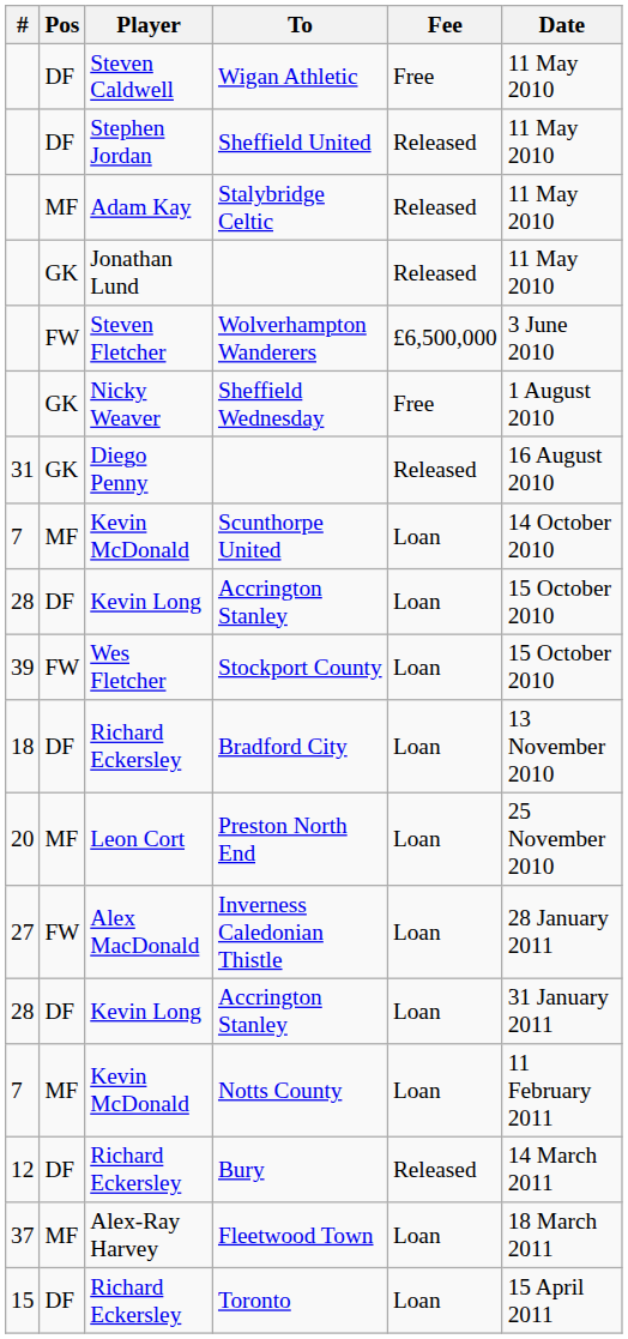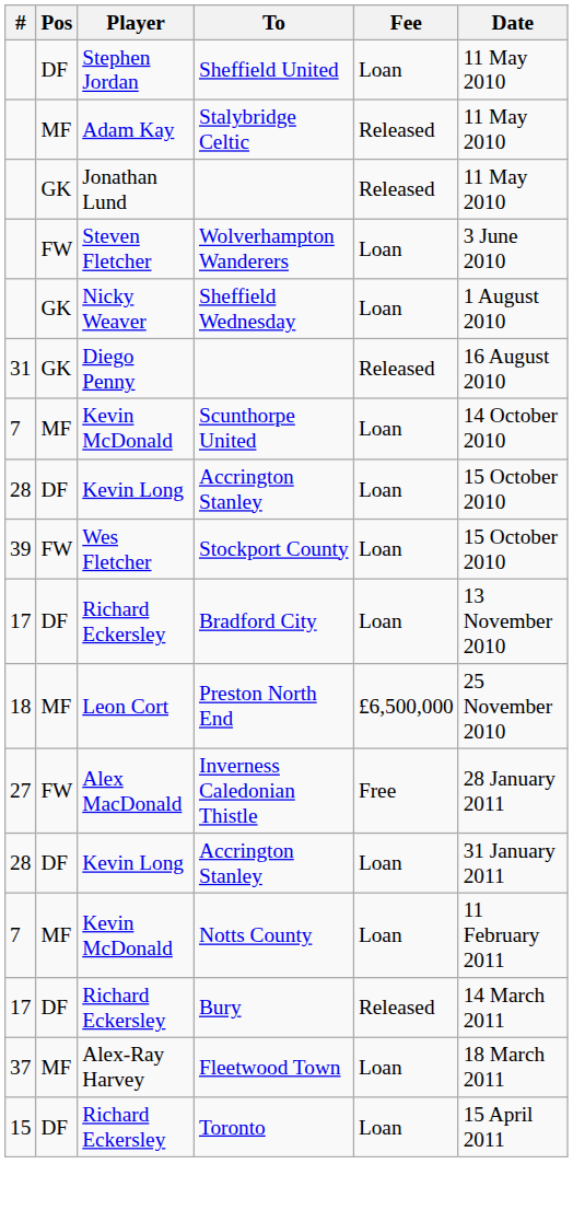 <table width=65% class="wikitable" style="text-align:center; font-size:95%; text-align:left">
 <tr>
 <th>#</th>
 <th>Pos</th>
 <th>Player</th>
 <th>To</th>
 <th>Fee</th>
 <th>Date</th>
 </tr>
 <tr --->
 <td></td>
 <td>DF</td>
-<td> <a href='#'>Steven Caldwell</a></td>
-<td><a href='#'>Wigan Athletic</a></td>
-<td>Free</td>
-<td>11 May 2010</td>
-</tr>
-<tr --->
-<td></td>
-<td>DF</td>
 <td> <a href='#'>Stephen Jordan</a></td>
 <td><a href='#'>Sheffield United</a></td>
-<td>Released</td>
+<td>Loan</td>
 <td>11 May 2010</td>
 </tr>
 <tr --->
 <td></td>
 <td>MF</td>
 <td> <a href='#'>Adam Kay</a></td>
 <td><a href='#'>Stalybridge Celtic</a></td>
 <td>Released</td>
 <td>11 May 2010</td>
 </tr>
 <tr --->
 <td></td>
 <td>GK</td>
 <td> Jonathan Lund</td>
 <td></td>
 <td>Released</td>
 <td>11 May 2010</td>
 </tr>
 <tr --->
 <td></td>
 <td>FW</td>
 <td> <a href='#'>Steven Fletcher</a></td>
 <td><a href='#'>Wolverhampton Wanderers</a></td>
-<td>£6,500,000</td>
+<td>Loan</td>
 <td>3 June 2010</td>
 </tr>
 <tr --->
 <td></td>
 <td>GK</td>
 <td> <a href='#'>Nicky Weaver</a></td>
 <td><a href='#'>Sheffield Wednesday</a></td>
-<td>Free</td>
+<td>Loan</td>
 <td>1 August 2010</td>
 </tr>
 <tr --->
 <td>31</td>
 <td>GK</td>
 <td> <a href='#'>Diego Penny</a></td>
 <td></td>
 <td>Released</td>
 <td>16 August 2010</td>
 </tr>
 <tr --->
 <td>7</td>
 <td>MF</td>
 <td> <a href='#'>Kevin McDonald</a></td>
 <td><a href='#'>Scunthorpe United</a></td>
 <td>Loan</td>
 <td>14 October 2010</td>
 </tr>
 <tr --->
 <td>28</td>
 <td>DF</td>
 <td> <a href='#'>Kevin Long</a></td>
 <td><a href='#'>Accrington Stanley</a></td>
 <td>Loan</td>
 <td>15 October 2010</td>
 </tr>
 <tr --->
 <td>39</td>
 <td>FW</td>
 <td> <a href='#'>Wes Fletcher</a></td>
 <td><a href='#'>Stockport County</a></td>
 <td>Loan</td>
 <td>15 October 2010</td>
 </tr>
 <tr --->
-<td>18</td>
+<td>17</td>
 <td>DF</td>
 <td> <a href='#'>Richard Eckersley</a></td>
 <td><a href='#'>Bradford City</a></td>
 <td>Loan</td>
 <td>13 November 2010</td>
 </tr>
 <tr --->
-<td>20</td>
+<td>18</td>
 <td>MF</td>
 <td> <a href='#'>Leon Cort</a></td>
 <td><a href='#'>Preston North End</a></td>
-<td>Loan</td>
+<td>£6,500,000</td>
 <td>25 November 2010</td>
 </tr>
 <tr --->
 <td>27</td>
 <td>FW</td>
 <td> <a href='#'>Alex MacDonald</a></td>
 <td><a href='#'>Inverness Caledonian Thistle</a></td>
-<td>Loan</td>
+<td>Free</td>
 <td>28 January 2011</td>
 </tr>
 <tr --->
 <td>28</td>
 <td>DF</td>
 <td> <a href='#'>Kevin Long</a></td>
 <td><a href='#'>Accrington Stanley</a></td>
 <td>Loan</td>
 <td>31 January 2011</td>
 </tr>
 <tr --->
 <td>7</td>
 <td>MF</td>
 <td> <a href='#'>Kevin McDonald</a></td>
 <td><a href='#'>Notts County</a></td>
 <td>Loan</td>
 <td>11 February 2011</td>
 </tr>
 <tr --->
-<td>12</td>
+<td>17</td>
 <td>DF</td>
 <td> <a href='#'>Richard Eckersley</a></td>
 <td><a href='#'>Bury</a></td>
 <td>Released</td>
 <td>14 March 2011</td>
 </tr>
 <tr --->
 <td>37</td>
 <td>MF</td>
 <td> Alex-Ray Harvey</td>
 <td><a href='#'>Fleetwood Town</a></td>
 <td>Loan</td>
 <td>18 March 2011</td>
 </tr>
 <tr --->
 <td>15</td>
 <td>DF</td>
 <td> <a href='#'>Richard Eckersley</a></td>
 <td><a href='#'>Toronto</a></td>
 <td>Loan</td>
 <td>15 April 2011</td>
 </tr>
 </table>
